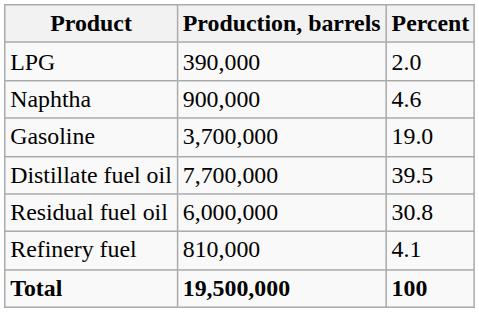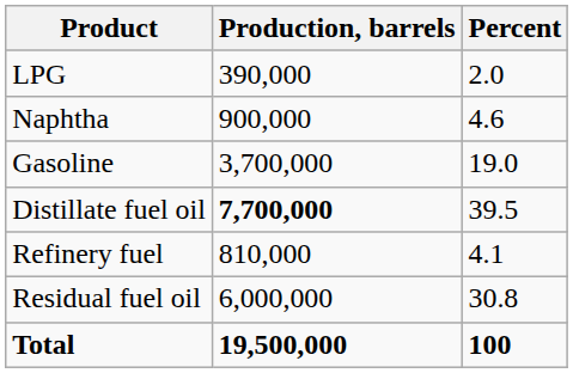 <table class="wikitable">
 <tr>
 <th>Product</th>
 <th>Production, barrels</th>
 <th>Percent</th>
 </tr>
 <tr>
 <td>LPG</td>
 <td>390,000</td>
 <td>2.0</td>
 </tr>
 <tr>
 <td>Naphtha</td>
 <td>900,000</td>
 <td>4.6</td>
 </tr>
 <tr>
 <td>Gasoline</td>
 <td>3,700,000</td>
 <td>19.0</td>
 </tr>
 <tr>
 <td>Distillate fuel oil</td>
-<td>7,700,000</td>
+<td><strong>7,700,000</strong></td>
 <td>39.5</td>
+</tr>
+<tr>
+<td>Refinery fuel</td>
+<td>810,000</td>
+<td>4.1</td>
 </tr>
 <tr>
 <td>Residual fuel oil</td>
 <td>6,000,000</td>
 <td>30.8</td>
 </tr>
 <tr>
-<td>Refinery fuel</td>
-<td>810,000</td>
-<td>4.1</td>
-</tr>
-<tr>
 <td><strong>Total</strong></td>
 <td><strong>19,500,000</strong></td>
 <td><strong>100</strong></td>
 </tr>
 </table>
